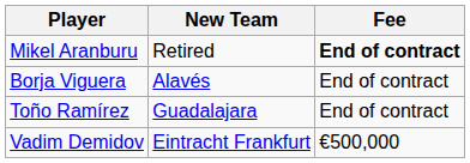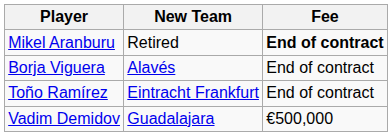 <table class=wikitable>
 <tr>
 <th>Player</th>
 <th>New Team</th>
 <th>Fee</th>
 </tr>
 <tr>
 <td> <a href='#'>Mikel Aranburu</a></td>
 <td>Retired</td>
 <td><strong>End of contract</strong></td>
 </tr>
 <tr>
 <td> <a href='#'>Borja Viguera</a></td>
 <td> <a href='#'>Alavés</a></td>
 <td>End of contract</td>
 </tr>
 <tr>
 <td> <a href='#'>Toño Ramírez</a></td>
-<td> <a href='#'>Guadalajara</a></td>
+<td> <a href='#'>Eintracht Frankfurt</a></td>
 <td>End of contract</td>
 </tr>
 <tr>
 <td> <a href='#'>Vadim Demidov</a></td>
-<td> <a href='#'>Eintracht Frankfurt</a></td>
+<td> <a href='#'>Guadalajara</a></td>
 <td>€500,000 </td>
 </tr>
 </table>
